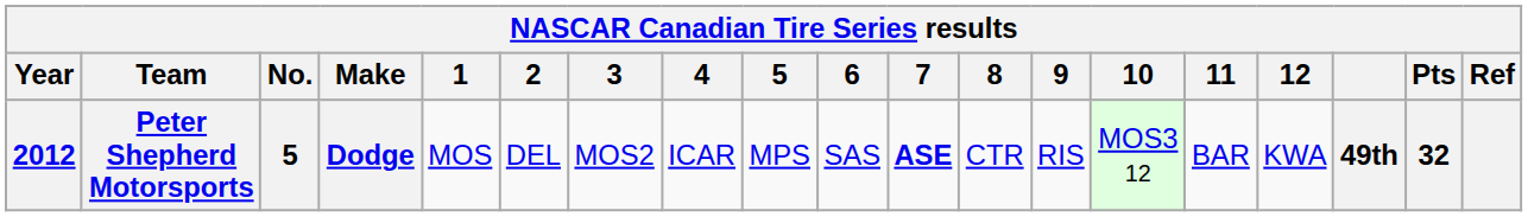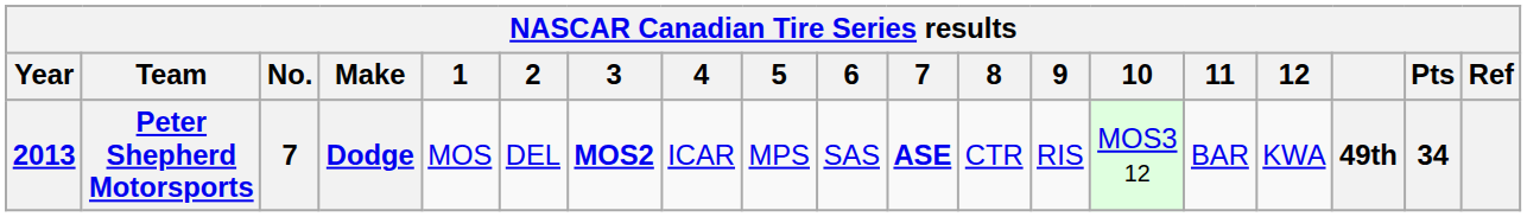 <table class="wikitable" style="text-align:center; font-size:75%">
 <tr>
 <th colspan=45><a href='#'>NASCAR Canadian Tire Series</a> results</th>
 </tr>
 <tr>
 <th>Year</th>
 <th>Team</th>
 <th>No.</th>
 <th>Make</th>
 <th>1</th>
 <th>2</th>
 <th>3</th>
 <th>4</th>
 <th>5</th>
 <th>6</th>
 <th>7</th>
 <th>8</th>
 <th>9</th>
 <th>10</th>
 <th>11</th>
 <th>12</th>
 <th></th>
 <th>Pts</th>
 <th>Ref</th>
 </tr>
 <tr>
-<th><a href='#'>2012</a></th>
+<th><a href='#'>2013</a></th>
 <th><a href='#'>Peter Shepherd Motorsports</a></th>
-<th>5</th>
+<th>7</th>
 <th><a href='#'>Dodge</a></th>
 <td><a href='#'>MOS</a></td>
 <td><a href='#'>DEL</a></td>
-<td><a href='#'>MOS2</a></td>
+<td><strong><a href='#'>MOS2</a></strong></td>
 <td><a href='#'>ICAR</a></td>
 <td><a href='#'>MPS</a></td>
 <td><a href='#'>SAS</a></td>
 <td><strong><a href='#'>ASE</a></strong></td>
 <td><a href='#'>CTR</a></td>
 <td><a href='#'>RIS</a></td>
 <td style="background:#DFFFDF;"><a href='#'>MOS3</a><br><small>12</small></td>
 <td><a href='#'>BAR</a></td>
 <td><a href='#'>KWA</a></td>
 <th>49th</th>
-<th>32</th>
+<th>34</th>
 <th></th>
 </tr>
 </table>
